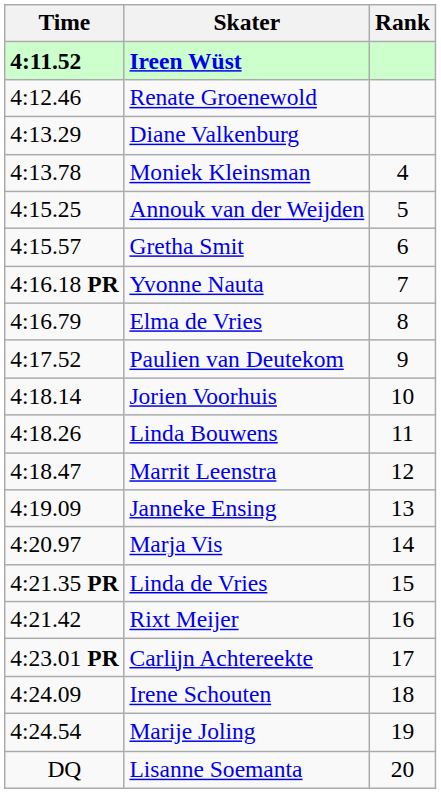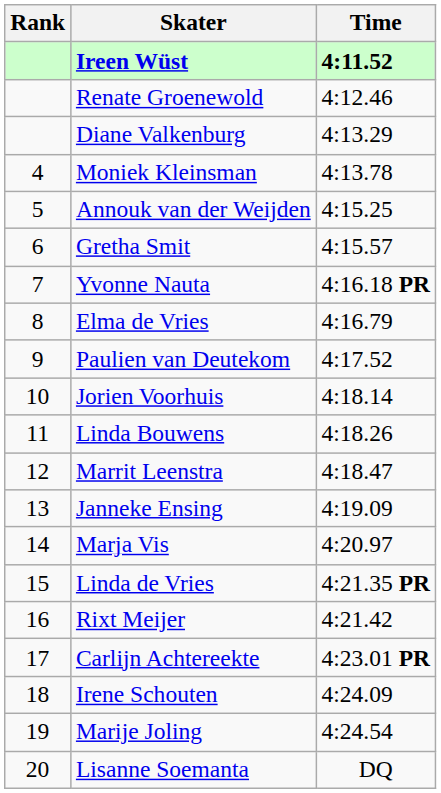 <table class="wikitable">
 <tr>
+<th>Rank</th>
+<th>Skater</th>
 <th>Time</th>
-<th>Skater</th>
-<th>Rank</th>
 </tr>
 <tr bgcolor=ccffcc>
+<td align=center></td>
+<td><strong><a href='#'>Ireen Wüst</a></strong></td>
 <td><strong>4:11.52</strong></td>
-<td><strong><a href='#'>Ireen Wüst</a></strong></td>
-<td align=center></td>
 </tr>
 <tr>
+<td align=center></td>
+<td><a href='#'>Renate Groenewold</a></td>
 <td>4:12.46</td>
-<td><a href='#'>Renate Groenewold</a></td>
-<td align=center></td>
 </tr>
 <tr>
+<td align=center></td>
+<td><a href='#'>Diane Valkenburg</a></td>
 <td>4:13.29</td>
-<td><a href='#'>Diane Valkenburg</a></td>
-<td align=center></td>
 </tr>
 <tr>
+<td align=center>4</td>
+<td><a href='#'>Moniek Kleinsman</a></td>
 <td>4:13.78</td>
-<td><a href='#'>Moniek Kleinsman</a></td>
-<td align=center>4</td>
 </tr>
 <tr>
+<td align=center>5</td>
+<td><a href='#'>Annouk van der Weijden</a></td>
 <td>4:15.25</td>
-<td><a href='#'>Annouk van der Weijden</a></td>
-<td align=center>5</td>
 </tr>
 <tr>
+<td align=center>6</td>
+<td><a href='#'>Gretha Smit</a></td>
 <td>4:15.57</td>
-<td><a href='#'>Gretha Smit</a></td>
-<td align=center>6</td>
 </tr>
 <tr>
+<td align=center>7</td>
+<td><a href='#'>Yvonne Nauta</a></td>
 <td>4:16.18 <strong>PR</strong></td>
-<td><a href='#'>Yvonne Nauta</a></td>
-<td align=center>7</td>
 </tr>
 <tr>
+<td align=center>8</td>
+<td><a href='#'>Elma de Vries</a></td>
 <td>4:16.79</td>
-<td><a href='#'>Elma de Vries</a></td>
-<td align=center>8</td>
 </tr>
 <tr>
+<td align=center>9</td>
+<td><a href='#'>Paulien van Deutekom</a></td>
 <td>4:17.52</td>
-<td><a href='#'>Paulien van Deutekom</a></td>
-<td align=center>9</td>
 </tr>
 <tr>
+<td align=center>10</td>
+<td><a href='#'>Jorien Voorhuis</a></td>
 <td>4:18.14</td>
-<td><a href='#'>Jorien Voorhuis</a></td>
-<td align=center>10</td>
 </tr>
 <tr>
+<td align=center>11</td>
+<td><a href='#'>Linda Bouwens</a></td>
 <td>4:18.26</td>
-<td><a href='#'>Linda Bouwens</a></td>
-<td align=center>11</td>
 </tr>
 <tr>
+<td align=center>12</td>
+<td><a href='#'>Marrit Leenstra</a></td>
 <td>4:18.47</td>
-<td><a href='#'>Marrit Leenstra</a></td>
-<td align=center>12</td>
 </tr>
 <tr>
+<td align=center>13</td>
+<td><a href='#'>Janneke Ensing</a></td>
 <td>4:19.09</td>
-<td><a href='#'>Janneke Ensing</a></td>
-<td align=center>13</td>
 </tr>
 <tr>
+<td align=center>14</td>
+<td><a href='#'>Marja Vis</a></td>
 <td>4:20.97</td>
-<td><a href='#'>Marja Vis</a></td>
-<td align=center>14</td>
 </tr>
 <tr>
+<td align=center>15</td>
+<td><a href='#'>Linda de Vries</a></td>
 <td>4:21.35 <strong>PR</strong></td>
-<td><a href='#'>Linda de Vries</a></td>
-<td align=center>15</td>
 </tr>
 <tr>
+<td align=center>16</td>
+<td><a href='#'>Rixt Meijer</a></td>
 <td>4:21.42</td>
-<td><a href='#'>Rixt Meijer</a></td>
-<td align=center>16</td>
 </tr>
 <tr>
+<td align=center>17</td>
+<td><a href='#'>Carlijn Achtereekte</a></td>
 <td>4:23.01 <strong>PR</strong></td>
-<td><a href='#'>Carlijn Achtereekte</a></td>
-<td align=center>17</td>
 </tr>
 <tr>
+<td align=center>18</td>
+<td><a href='#'>Irene Schouten</a></td>
 <td>4:24.09</td>
-<td><a href='#'>Irene Schouten</a></td>
-<td align=center>18</td>
 </tr>
 <tr>
+<td align=center>19</td>
+<td><a href='#'>Marije Joling</a></td>
 <td>4:24.54</td>
-<td><a href='#'>Marije Joling</a></td>
-<td align=center>19</td>
 </tr>
 <tr>
+<td align=center>20</td>
+<td><a href='#'>Lisanne Soemanta</a></td>
 <td align=center>DQ</td>
-<td><a href='#'>Lisanne Soemanta</a></td>
-<td align=center>20</td>
 </tr>
 </table>
